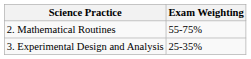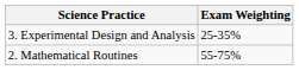 <table class="wikitable">
 <tr>
 <th>Science Practice</th>
 <th>Exam Weighting</th>
 </tr>
 <tr>
+<td>3. Experimental Design and Analysis</td>
+<td>25-35%</td>
+</tr>
+<tr>
 <td>2. Mathematical Routines</td>
 <td>55-75%</td>
 </tr>
-<tr>
-<td>3. Experimental Design and Analysis</td>
-<td>25-35%</td>
-</tr>
 </table>
